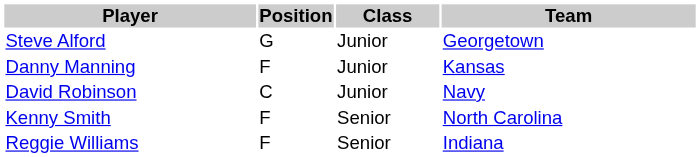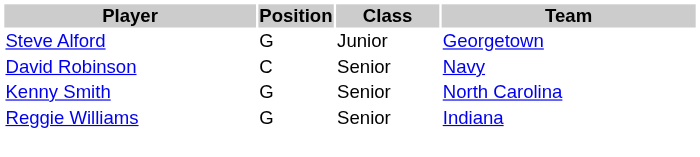 <table style="width:600px" "border:'1' 'solid' 'gray'">
 <tr>
 <th style="background:#CCCCCC;width:40%">Player</th>
 <th style="background:#CCCCCC;width:4%">Position</th>
 <th style="background:#CCCCCC;width:16%">Class</th>
 <th style="background:#CCCCCC;width:40%">Team</th>
 </tr>
 <tr>
 <td><a href='#'>Steve Alford</a></td>
 <td>G</td>
 <td>Junior</td>
 <td><a href='#'>Georgetown</a></td>
 </tr>
 <tr>
-<td><a href='#'>Danny Manning</a></td>
-<td>F</td>
-<td>Junior</td>
-<td><a href='#'>Kansas</a></td>
-</tr>
-<tr>
 <td><a href='#'>David Robinson</a></td>
 <td>C</td>
-<td>Junior</td>
+<td>Senior</td>
 <td><a href='#'>Navy</a></td>
 </tr>
 <tr>
 <td><a href='#'>Kenny Smith</a></td>
-<td>F</td>
+<td>G</td>
 <td>Senior</td>
 <td><a href='#'>North Carolina</a></td>
 </tr>
 <tr>
 <td><a href='#'>Reggie Williams</a></td>
-<td>F</td>
+<td>G</td>
 <td>Senior</td>
 <td><a href='#'>Indiana</a></td>
 </tr>
 </table>
